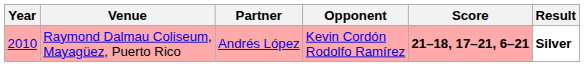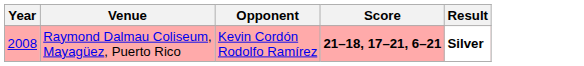 <table class="sortable wikitable" style="font-size: 90%;">
 <tr>
 <th>Year</th>
 <th>Venue</th>
-<th>Partner</th>
 <th>Opponent</th>
 <th>Score</th>
 <th>Result</th>
 </tr>
 <tr style="background:#FFAAAA">
-<td align="center"><a href='#'>2010</a></td>
+<td align="center"><a href='#'>2008</a></td>
 <td align="left"><a href='#'>Raymond Dalmau Coliseum</a>,<br><a href='#'>Mayagüez</a>, Puerto Rico</td>
-<td align="left"> <a href='#'>Andrés López</a></td>
 <td align="left"> <a href='#'>Kevin Cordón</a><br> <a href='#'>Rodolfo Ramírez</a></td>
 <td align="left"><strong>21–18, 17–21, 6–21</strong></td>
 <td style="text-align:left; background:white"> <strong>Silver</strong></td>
 </tr>
 </table>
